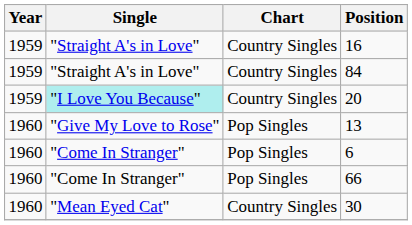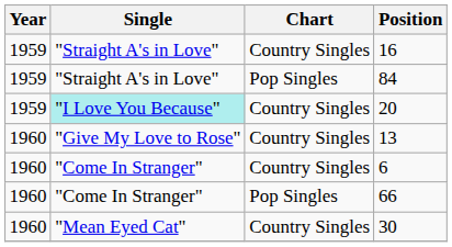 <table class="wikitable">
 <tr>
 <th align="left">Year</th>
 <th align="left">Single</th>
 <th align="left">Chart</th>
 <th align="left">Position</th>
 </tr>
 <tr>
 <td align="left">1959</td>
 <td align="left">"<a href='#'>Straight A's in Love</a>"</td>
 <td align="left">Country Singles</td>
 <td align="left">16</td>
 </tr>
 <tr>
 <td align="left">1959</td>
 <td align="left">"Straight A's in Love"</td>
-<td align="left">Country Singles</td>
+<td align="left">Pop Singles</td>
 <td align="left">84</td>
 </tr>
 <tr>
 <td align="left">1959</td>
 <td align="left" style="background: paleturquoise;">"<a href='#'>I Love You Because</a>"</td>
 <td align="left">Country Singles</td>
 <td align="left">20</td>
 </tr>
 <tr>
 <td align="left">1960</td>
 <td align="left">"<a href='#'>Give My Love to Rose</a>"</td>
-<td align="left">Pop Singles</td>
+<td align="left">Country Singles</td>
 <td align="left">13</td>
 </tr>
 <tr>
 <td align="left">1960</td>
 <td align="left">"<a href='#'>Come In Stranger</a>"</td>
-<td align="left">Pop Singles</td>
+<td align="left">Country Singles</td>
 <td align="left">6</td>
 </tr>
 <tr>
 <td align="left">1960</td>
 <td align="left">"Come In Stranger"</td>
 <td align="left">Pop Singles</td>
 <td align="left">66</td>
 </tr>
 <tr>
 <td align="left">1960</td>
 <td align="left">"<a href='#'>Mean Eyed Cat</a>"</td>
 <td align="left">Country Singles</td>
 <td align="left">30</td>
 </tr>
 <tr>
 </tr>
 </table>
